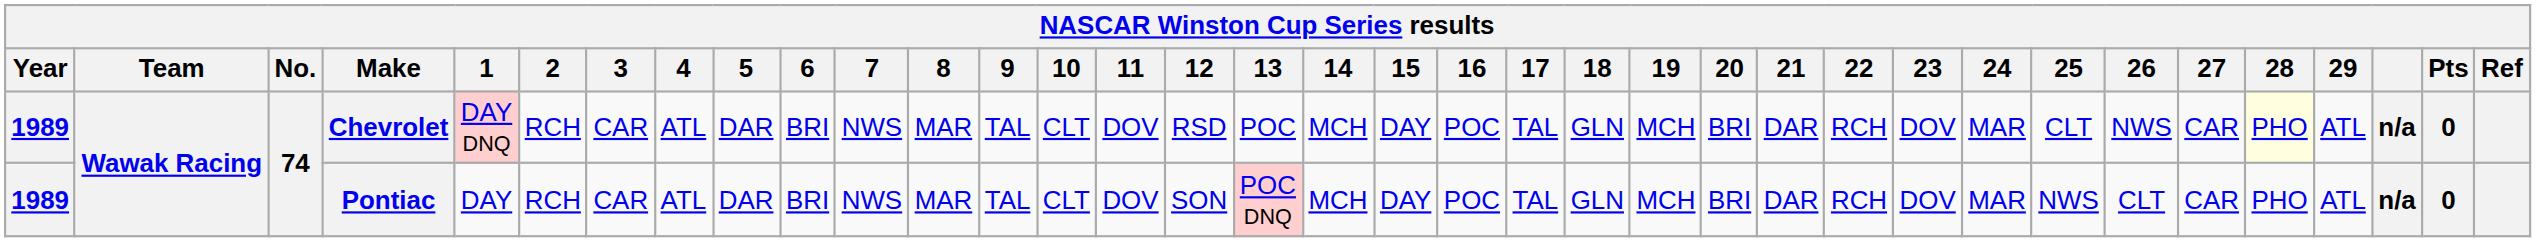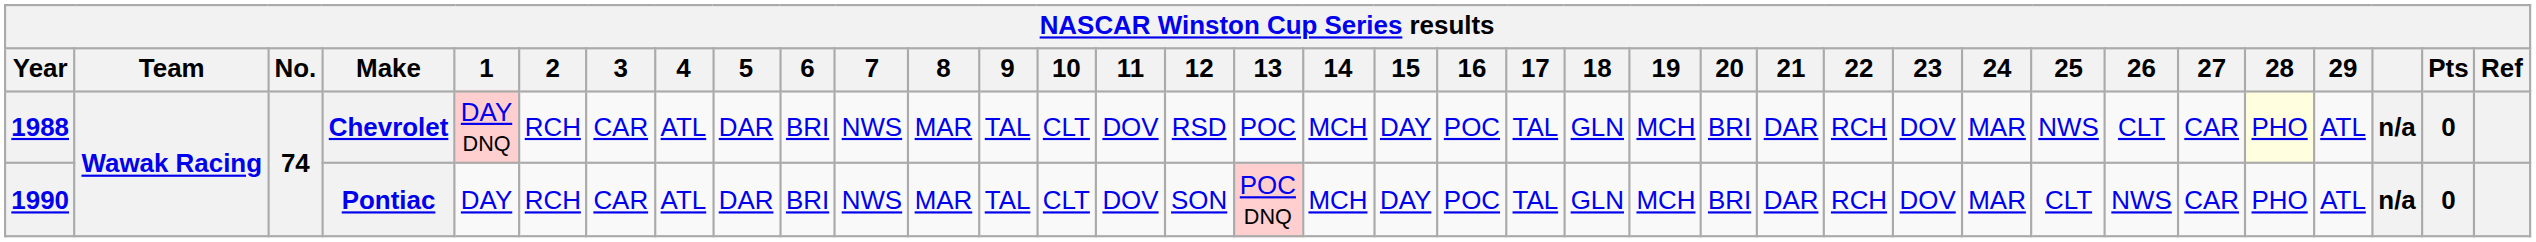 <table class="wikitable" style="text-align:center; font-size:75%">
 <tr>
 <th colspan="43"><a href='#'>NASCAR Winston Cup Series</a> results</th>
 </tr>
 <tr>
 <th>Year</th>
 <th>Team</th>
 <th>No.</th>
 <th>Make</th>
 <th>1</th>
 <th>2</th>
 <th>3</th>
 <th>4</th>
 <th>5</th>
 <th>6</th>
 <th>7</th>
 <th>8</th>
 <th>9</th>
 <th>10</th>
 <th>11</th>
 <th>12</th>
 <th>13</th>
 <th>14</th>
 <th>15</th>
 <th>16</th>
 <th>17</th>
 <th>18</th>
 <th>19</th>
 <th>20</th>
 <th>21</th>
 <th>22</th>
 <th>23</th>
 <th>24</th>
 <th>25</th>
 <th>26</th>
 <th>27</th>
 <th>28</th>
 <th>29</th>
 <th></th>
 <th>Pts</th>
 <th>Ref</th>
 </tr>
 <tr>
-<th><a href='#'>1989</a></th>
+<th><a href='#'>1988</a></th>
 <th rowspan="2"><a href='#'>Wawak Racing</a></th>
 <th rowspan="2">74</th>
 <th><a href='#'>Chevrolet</a></th>
 <td style="background:#FFCFCF;"><a href='#'>DAY</a> <br><small>DNQ</small></td>
 <td><a href='#'>RCH</a></td>
 <td><a href='#'>CAR</a></td>
 <td><a href='#'>ATL</a></td>
 <td><a href='#'>DAR</a></td>
 <td><a href='#'>BRI</a></td>
 <td><a href='#'>NWS</a></td>
 <td><a href='#'>MAR</a></td>
 <td><a href='#'>TAL</a></td>
 <td><a href='#'>CLT</a></td>
 <td><a href='#'>DOV</a></td>
 <td><a href='#'>RSD</a></td>
 <td><a href='#'>POC</a></td>
 <td><a href='#'>MCH</a></td>
 <td><a href='#'>DAY</a></td>
 <td><a href='#'>POC</a></td>
 <td><a href='#'>TAL</a></td>
 <td><a href='#'>GLN</a></td>
 <td><a href='#'>MCH</a></td>
 <td><a href='#'>BRI</a></td>
 <td><a href='#'>DAR</a></td>
 <td><a href='#'>RCH</a></td>
 <td><a href='#'>DOV</a></td>
 <td><a href='#'>MAR</a></td>
+<td><a href='#'>NWS</a></td>
 <td><a href='#'>CLT</a></td>
-<td><a href='#'>NWS</a></td>
 <td><a href='#'>CAR</a></td>
 <td style="background: lightyellow;"><a href='#'>PHO</a></td>
 <td><a href='#'>ATL</a></td>
 <th>n/a</th>
 <th>0</th>
 <th></th>
 </tr>
 <tr>
-<th><a href='#'>1989</a></th>
+<th><a href='#'>1990</a></th>
 <th><a href='#'>Pontiac</a></th>
 <td><a href='#'>DAY</a></td>
 <td><a href='#'>RCH</a></td>
 <td><a href='#'>CAR</a></td>
 <td><a href='#'>ATL</a></td>
 <td><a href='#'>DAR</a></td>
 <td><a href='#'>BRI</a></td>
 <td><a href='#'>NWS</a></td>
 <td><a href='#'>MAR</a></td>
 <td><a href='#'>TAL</a></td>
 <td><a href='#'>CLT</a></td>
 <td><a href='#'>DOV</a></td>
 <td><a href='#'>SON</a></td>
 <td style="background:#FFCFCF;"><a href='#'>POC</a><br><small>DNQ</small></td>
 <td><a href='#'>MCH</a></td>
 <td><a href='#'>DAY</a></td>
 <td><a href='#'>POC</a></td>
 <td><a href='#'>TAL</a></td>
 <td><a href='#'>GLN</a></td>
 <td><a href='#'>MCH</a></td>
 <td><a href='#'>BRI</a></td>
 <td><a href='#'>DAR</a></td>
 <td><a href='#'>RCH</a></td>
 <td><a href='#'>DOV</a></td>
 <td><a href='#'>MAR</a></td>
+<td><a href='#'>CLT</a></td>
 <td><a href='#'>NWS</a></td>
-<td><a href='#'>CLT</a></td>
 <td><a href='#'>CAR</a></td>
 <td><a href='#'>PHO</a></td>
 <td><a href='#'>ATL</a></td>
 <th>n/a</th>
 <th>0</th>
 <th></th>
 </tr>
 </table>
